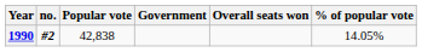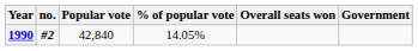 <table class="wikitable" style="text-align:center">
 <tr>
 <th>Year</th>
 <th>no.</th>
 <th>Popular vote</th>
+<th>% of popular vote</th>
+<th>Overall seats won</th>
 <th>Government</th>
-<th>Overall seats won</th>
-<th>% of popular vote</th>
 </tr>
 <tr>
 <th><a href='#'>1990</a></th>
 <td><strong><em>#2</em></strong></td>
-<td>42,838</td>
+<td>42,840</td>
+<td>14.05%</td>
 <td></td>
 <td></td>
-<td>14.05%</td>
 </tr>
 </table>
